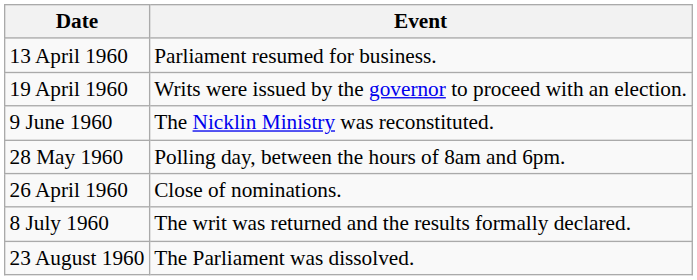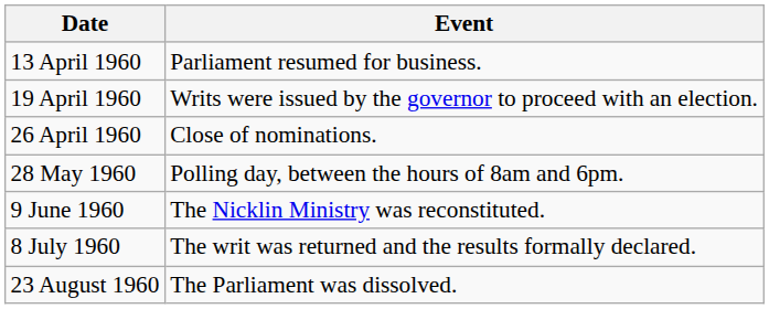 <table class="wikitable">
 <tr>
 <th>Date</th>
 <th>Event</th>
 </tr>
 <tr>
 <td>13 April 1960</td>
 <td>Parliament resumed for business.</td>
 </tr>
 <tr>
 <td>19 April 1960</td>
 <td>Writs were issued by the <a href='#'>governor</a> to proceed with an election.</td>
 </tr>
 <tr>
-<td>9 June 1960</td>
-<td>The <a href='#'>Nicklin Ministry</a> was reconstituted.</td>
+<td>26 April 1960</td>
+<td>Close of nominations.</td>
 </tr>
 <tr>
 <td>28 May 1960</td>
 <td>Polling day, between the hours of 8am and 6pm.</td>
 </tr>
 <tr>
-<td>26 April 1960</td>
-<td>Close of nominations.</td>
+<td>9 June 1960</td>
+<td>The <a href='#'>Nicklin Ministry</a> was reconstituted.</td>
 </tr>
 <tr>
 <td>8 July 1960</td>
 <td>The writ was returned and the results formally declared.</td>
 </tr>
 <tr>
 <td>23 August 1960</td>
 <td>The Parliament was dissolved.</td>
 </tr>
 </table>
